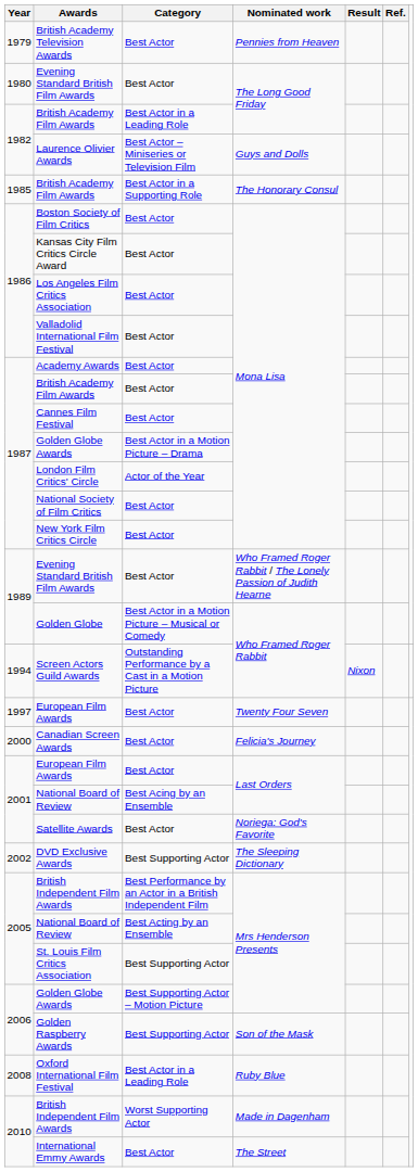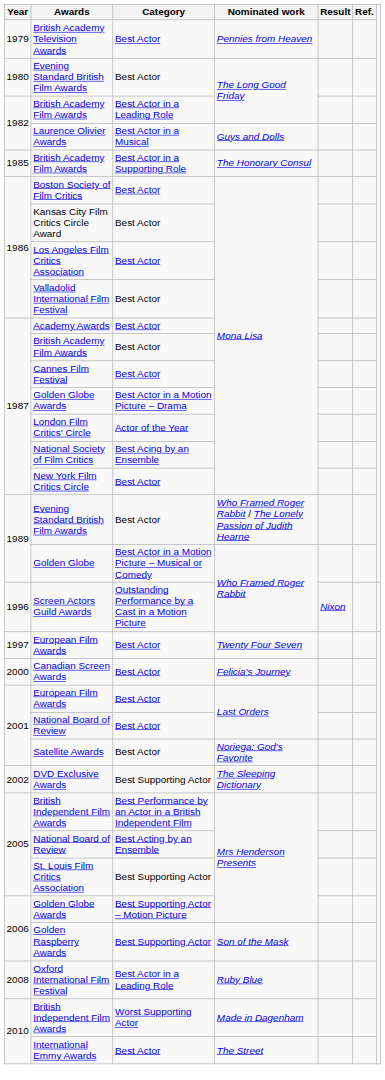 <table class="wikitable">
 <tr>
 <th>Year</th>
 <th>Awards</th>
 <th>Category</th>
 <th>Nominated work</th>
 <th>Result</th>
 <th>Ref.</th>
 </tr>
 <tr>
 <td>1979</td>
 <td><a href='#'>British Academy Television Awards</a></td>
 <td><a href='#'>Best Actor</a></td>
 <td><a href='#'><em>Pennies from Heaven</em></a></td>
 <td></td>
 <td></td>
 </tr>
 <tr>
 <td>1980</td>
 <td><a href='#'>Evening Standard British Film Awards</a></td>
 <td>Best Actor</td>
 <td rowspan="2"><a href='#'><em>The Long Good Friday</em></a></td>
 <td></td>
 <td></td>
 </tr>
 <tr>
 <td rowspan="2">1982</td>
 <td><a href='#'>British Academy Film Awards</a></td>
 <td><a href='#'>Best Actor in a Leading Role</a></td>
 <td></td>
 <td></td>
 </tr>
 <tr>
 <td><a href='#'>Laurence Olivier Awards</a></td>
-<td><a href='#'>Best Actor – Miniseries or Television Film</a></td>
+<td><a href='#'>Best Actor in a Musical</a></td>
 <td><a href='#'><em>Guys and Dolls</em></a></td>
 <td></td>
 <td></td>
 </tr>
 <tr>
 <td>1985</td>
 <td><a href='#'>British Academy Film Awards</a></td>
 <td><a href='#'>Best Actor in a Supporting Role</a></td>
 <td><a href='#'><em>The Honorary Consul</em></a></td>
 <td></td>
 <td></td>
 </tr>
 <tr>
 <td rowspan="4">1986</td>
 <td><a href='#'>Boston Society of Film Critics</a></td>
 <td><a href='#'>Best Actor</a></td>
 <td rowspan="11"><a href='#'><em>Mona Lisa</em></a></td>
 <td></td>
 <td></td>
 </tr>
 <tr>
 <td>Kansas City Film Critics Circle Award</td>
 <td>Best Actor</td>
 <td></td>
 <td></td>
 </tr>
 <tr>
 <td><a href='#'>Los Angeles Film Critics Association</a></td>
 <td><a href='#'>Best Actor</a></td>
 <td></td>
 <td></td>
 </tr>
 <tr>
 <td><a href='#'>Valladolid International Film Festival</a></td>
 <td>Best Actor</td>
 <td></td>
 <td></td>
 </tr>
 <tr>
 <td rowspan="7">1987</td>
 <td><a href='#'>Academy Awards</a></td>
 <td><a href='#'>Best Actor</a></td>
 <td></td>
 <td></td>
 </tr>
 <tr>
 <td><a href='#'>British Academy Film Awards</a></td>
 <td>Best Actor</td>
 <td></td>
 <td></td>
 </tr>
 <tr>
 <td><a href='#'>Cannes Film Festival</a></td>
 <td><a href='#'>Best Actor</a></td>
 <td></td>
 <td></td>
 </tr>
 <tr>
 <td><a href='#'>Golden Globe Awards</a></td>
 <td><a href='#'>Best Actor in a Motion Picture – Drama</a></td>
 <td></td>
 <td></td>
 </tr>
 <tr>
 <td><a href='#'>London Film Critics' Circle</a></td>
 <td><a href='#'>Actor of the Year</a></td>
 <td></td>
 <td></td>
 </tr>
 <tr>
 <td><a href='#'>National Society of Film Critics</a></td>
-<td><a href='#'>Best Actor</a></td>
+<td><a href='#'>Best Acing by an Ensemble</a></td>
 <td></td>
 <td></td>
 </tr>
 <tr>
 <td><a href='#'>New York Film Critics Circle</a></td>
 <td><a href='#'>Best Actor</a></td>
 <td></td>
 <td></td>
 </tr>
 <tr>
 <td rowspan="2">1989</td>
 <td><a href='#'>Evening Standard British Film Awards</a></td>
 <td>Best Actor</td>
 <td><a href='#'><em>Who Framed Roger Rabbit</em></a> / <a href='#'><em>The Lonely Passion of Judith Hearne</em></a></td>
 <td></td>
 <td></td>
 </tr>
 <tr>
 <td><a href='#'>Golden Globe</a></td>
 <td><a href='#'>Best Actor in a Motion Picture – Musical or Comedy</a></td>
 <td rowspan="2"><a href='#'><em>Who Framed Roger Rabbit</em></a></td>
 <td></td>
 <td></td>
 </tr>
 <tr>
-<td>1994</td>
+<td>1996</td>
 <td><a href='#'>Screen Actors Guild Awards</a></td>
 <td><a href='#'>Outstanding Performance by a Cast in a Motion Picture</a></td>
 <td><a href='#'><em>Nixon</em></a></td>
 <td></td>
 <td></td>
 </tr>
 <tr>
 <td>1997</td>
 <td><a href='#'>European Film Awards</a></td>
 <td><a href='#'>Best Actor</a></td>
 <td><a href='#'><em>Twenty Four Seven</em></a></td>
 <td></td>
 <td></td>
 </tr>
 <tr>
 <td>2000</td>
 <td><a href='#'>Canadian Screen Awards</a></td>
 <td><a href='#'>Best Actor</a></td>
 <td><a href='#'><em>Felicia's Journey</em></a></td>
 <td></td>
 <td></td>
 </tr>
 <tr>
 <td rowspan="3">2001</td>
 <td><a href='#'>European Film Awards</a></td>
 <td><a href='#'>Best Actor</a></td>
 <td rowspan="2"><a href='#'><em>Last Orders</em></a></td>
 <td></td>
 <td></td>
 </tr>
 <tr>
 <td><a href='#'>National Board of Review</a></td>
-<td><a href='#'>Best Acing by an Ensemble</a></td>
+<td><a href='#'>Best Actor</a></td>
 <td></td>
 <td></td>
 </tr>
 <tr>
 <td><a href='#'>Satellite Awards</a></td>
 <td>Best Actor</td>
 <td><a href='#'><em>Noriega: God's Favorite</em></a></td>
 <td></td>
 <td></td>
 </tr>
 <tr>
 <td>2002</td>
 <td><a href='#'>DVD Exclusive Awards</a></td>
 <td>Best Supporting Actor</td>
 <td><a href='#'><em>The Sleeping Dictionary</em></a></td>
 <td></td>
 <td></td>
 </tr>
 <tr>
 <td rowspan="3">2005</td>
 <td><a href='#'>British Independent Film Awards</a></td>
 <td><a href='#'>Best Performance by an Actor in a British Independent Film</a></td>
 <td rowspan="4"><a href='#'><em>Mrs Henderson Presents</em></a></td>
 <td></td>
 <td></td>
 </tr>
 <tr>
 <td><a href='#'>National Board of Review</a></td>
 <td><a href='#'>Best Acting by an Ensemble</a></td>
 <td></td>
 <td></td>
 </tr>
 <tr>
 <td><a href='#'>St. Louis Film Critics Association</a></td>
 <td>Best Supporting Actor</td>
 <td></td>
 <td></td>
 </tr>
 <tr>
 <td rowspan="2">2006</td>
 <td><a href='#'>Golden Globe Awards</a></td>
 <td><a href='#'>Best Supporting Actor – Motion Picture</a></td>
 <td></td>
 <td></td>
 </tr>
 <tr>
 <td><a href='#'>Golden Raspberry Awards</a></td>
 <td><a href='#'>Best Supporting Actor</a></td>
 <td><a href='#'><em>Son of the Mask</em></a></td>
 <td></td>
 <td></td>
 </tr>
 <tr>
 <td>2008</td>
 <td><a href='#'>Oxford International Film Festival</a></td>
 <td><a href='#'>Best Actor in a Leading Role</a></td>
 <td><a href='#'><em>Ruby Blue</em></a></td>
 <td></td>
 <td></td>
 </tr>
 <tr>
 <td rowspan="2">2010</td>
 <td><a href='#'>British Independent Film Awards</a></td>
 <td><a href='#'>Worst Supporting Actor</a></td>
 <td><a href='#'><em>Made in Dagenham</em></a></td>
 <td></td>
 <td></td>
 </tr>
 <tr>
 <td><a href='#'>International Emmy Awards</a></td>
 <td><a href='#'>Best Actor</a></td>
 <td><a href='#'><em>The Street</em></a></td>
 <td></td>
 <td></td>
 </tr>
 </table>
